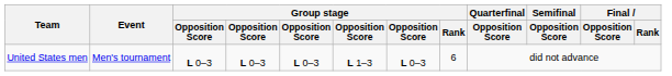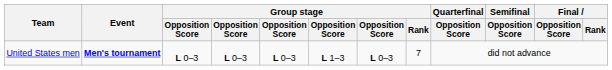 <table class=wikitable style=font-size:90%;text-align:center>
 <tr>
 <th rowspan=2>Team</th>
 <th rowspan=2>Event</th>
 <th colspan=6>Group stage</th>
 <th>Quarterfinal</th>
 <th>Semifinal</th>
 <th colspan=2>Final / </th>
 </tr>
 <tr style=font-size:95%>
 <th>Opposition<br>Score</th>
 <th>Opposition<br>Score</th>
 <th>Opposition<br>Score</th>
 <th>Opposition<br>Score</th>
 <th>Opposition<br>Score</th>
 <th>Rank</th>
 <th>Opposition<br>Score</th>
 <th>Opposition<br>Score</th>
 <th>Opposition<br>Score</th>
 <th>Rank</th>
 </tr>
 <tr>
 <td align=left><a href='#'>United States men</a></td>
-<td align=left><a href='#'>Men's tournament</a></td>
+<td align=left><strong><a href='#'>Men's tournament</a></strong></td>
 <td><br><strong>L</strong> 0–3</td>
 <td><br><strong>L</strong> 0–3</td>
 <td><br><strong>L</strong> 0–3</td>
 <td><br><strong>L</strong> 1–3</td>
 <td><br><strong>L</strong> 0–3</td>
-<td>6</td>
+<td>7</td>
 <td colspan=4>did not advance</td>
 </tr>
 </table>
